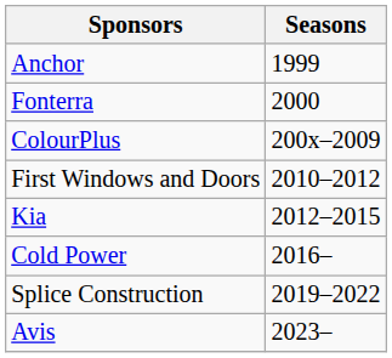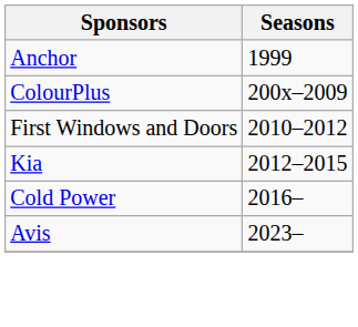 <table class="wikitable collapsible">
 <tr>
 <th>Sponsors</th>
 <th>Seasons</th>
 </tr>
 <tr>
 <td><a href='#'>Anchor</a></td>
 <td>1999</td>
-</tr>
-<tr>
-<td><a href='#'>Fonterra</a></td>
-<td>2000</td>
 </tr>
 <tr>
 <td><a href='#'>ColourPlus</a></td>
 <td>200x–2009</td>
 </tr>
 <tr>
 <td>First Windows and Doors</td>
 <td>2010–2012</td>
 </tr>
 <tr>
 <td><a href='#'>Kia</a></td>
 <td>2012–2015</td>
 </tr>
 <tr>
 <td><a href='#'>Cold Power</a></td>
 <td>2016–</td>
 </tr>
 <tr>
-<td>Splice Construction</td>
-<td>2019–2022</td>
-</tr>
-<tr>
 <td><a href='#'>Avis</a></td>
 <td>2023–</td>
 </tr>
 <tr>
 </tr>
 </table>
